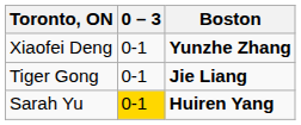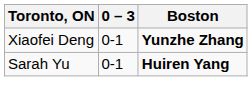 <table class="wikitable">
 <tr>
 <th>Toronto, ON</th>
 <th>0 – 3</th>
 <th>Boston</th>
 </tr>
 <tr>
 <td>Xiaofei Deng</td>
 <td>0-1</td>
 <td><strong>Yunzhe Zhang</strong></td>
 </tr>
 <tr>
-<td>Tiger Gong</td>
+<td>Sarah Yu</td>
 <td>0-1</td>
-<td><strong>Jie Liang</strong></td>
-</tr>
-<tr>
-<td>Sarah Yu</td>
-<td style="background: gold;">0-1</td>
 <td><strong>Huiren Yang</strong></td>
 </tr>
 </table>
